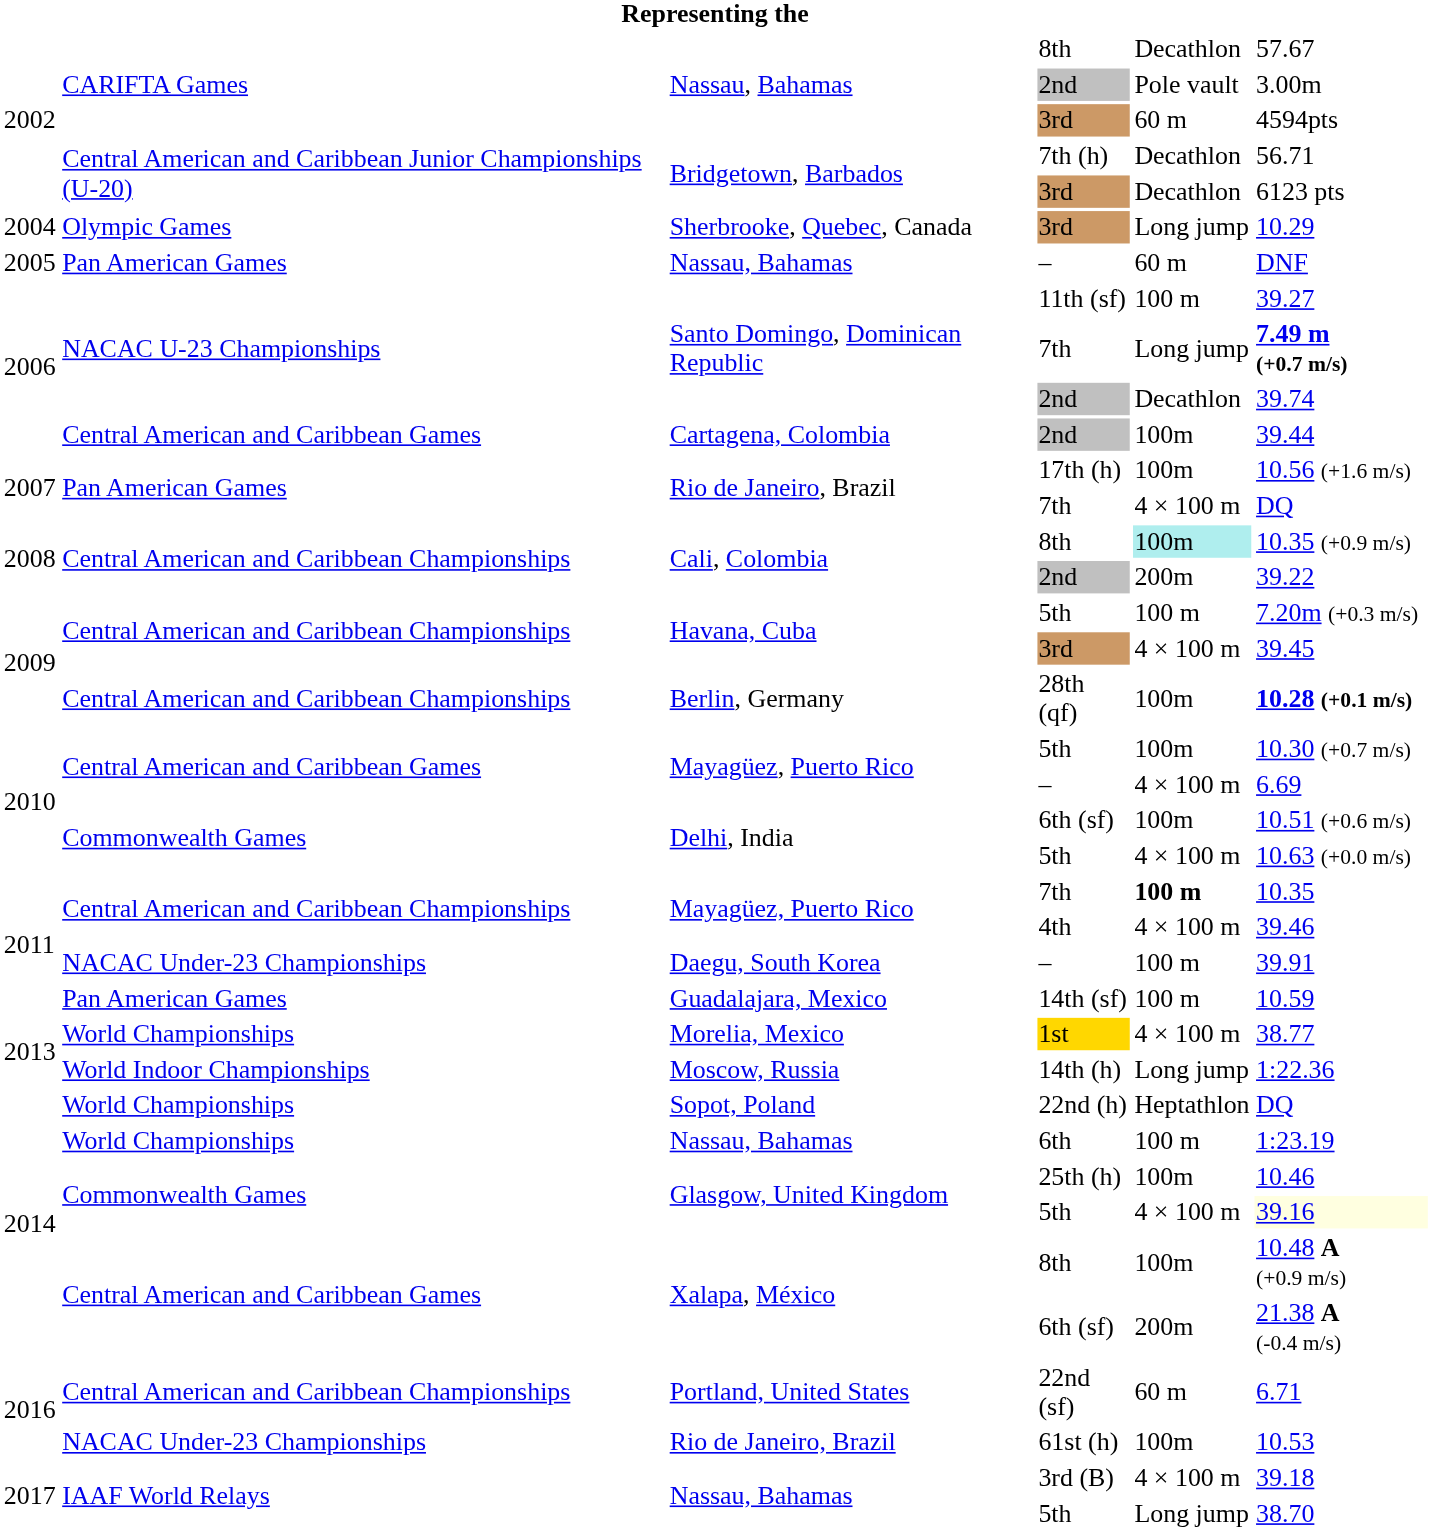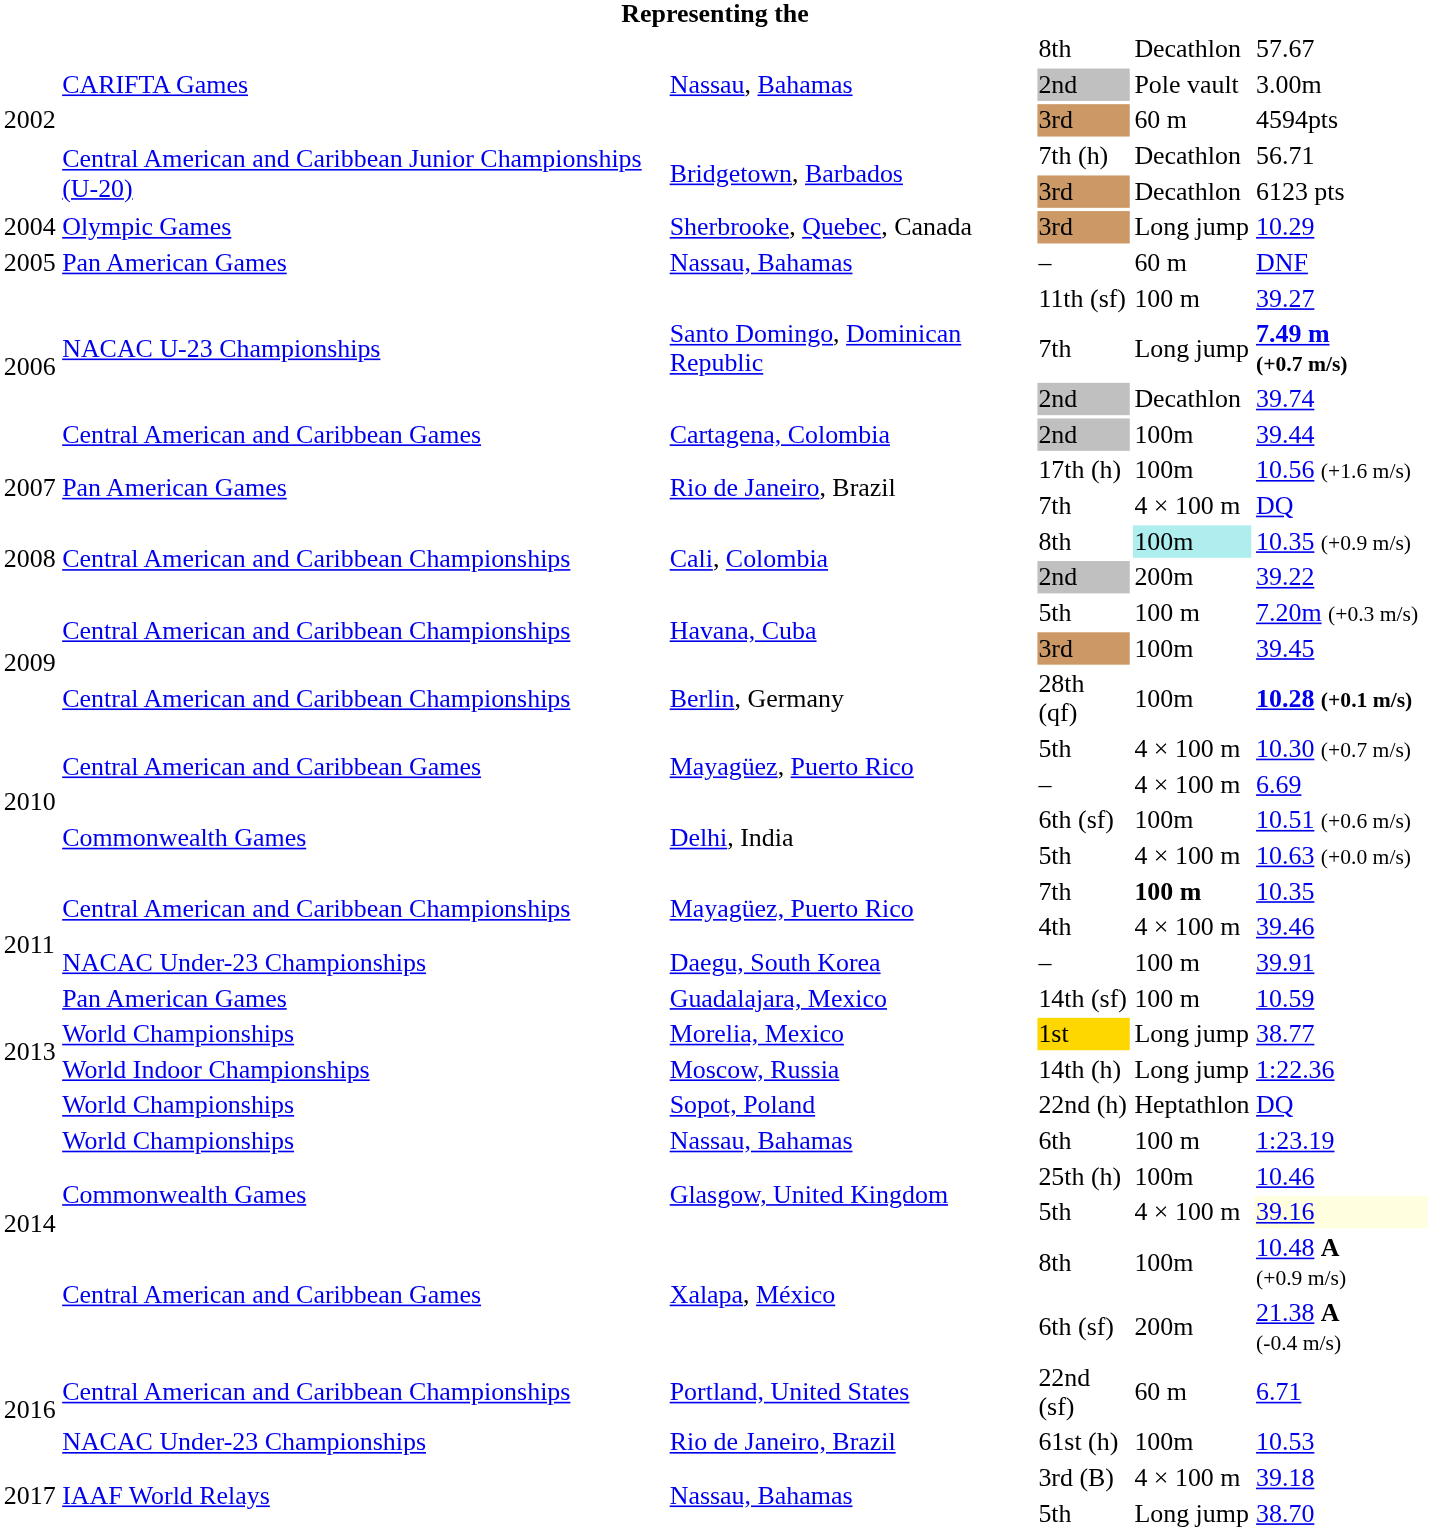 <table>
 <tr>
 <th colspan="6">Representing the </th>
 </tr>
 <tr>
 <td rowspan = "5">2002</td>
 <td rowspan=3><a href='#'>CARIFTA Games</a></td>
 <td rowspan=3><a href='#'>Nassau</a>, <a href='#'>Bahamas</a></td>
 <td>8th</td>
 <td>Decathlon</td>
 <td>57.67</td>
 </tr>
 <tr>
 <td bgcolor=silver>2nd</td>
 <td>Pole vault</td>
 <td>3.00m</td>
 </tr>
 <tr>
 <td bgcolor="cc9966">3rd</td>
 <td>60 m</td>
 <td>4594pts</td>
 </tr>
 <tr>
 <td rowspan = "2"><a href='#'>Central American and Caribbean Junior Championships (U-20)</a></td>
 <td rowspan = "2"><a href='#'>Bridgetown</a>, <a href='#'>Barbados</a></td>
 <td>7th (h)</td>
 <td>Decathlon</td>
 <td>56.71</td>
 </tr>
 <tr>
 <td bgcolor=cc9966>3rd</td>
 <td>Decathlon</td>
 <td>6123 pts</td>
 </tr>
 <tr>
 <td>2004</td>
 <td><a href='#'>Olympic Games</a></td>
 <td><a href='#'>Sherbrooke</a>, <a href='#'>Quebec</a>, Canada</td>
 <td bgcolor="cc9966">3rd</td>
 <td>Long jump</td>
 <td><a href='#'>10.29</a></td>
 </tr>
 <tr>
 <td>2005</td>
 <td><a href='#'>Pan American Games</a></td>
 <td><a href='#'>Nassau, Bahamas</a></td>
 <td>–</td>
 <td>60 m</td>
 <td><a href='#'>DNF</a></td>
 </tr>
 <tr>
 <td rowspan = "4">2006</td>
 <td rowspan=3><a href='#'>NACAC U-23 Championships</a></td>
 <td rowspan=3><a href='#'>Santo Domingo</a>, <a href='#'>Dominican Republic</a></td>
 <td>11th (sf)</td>
 <td>100 m</td>
 <td><a href='#'>39.27</a></td>
 </tr>
 <tr>
 <td>7th</td>
 <td>Long jump</td>
 <td><strong><a href='#'>7.49 m</a> <small>(+0.7 m/s)</small></strong></td>
 </tr>
 <tr>
 <td bgcolor=silver>2nd</td>
 <td>Decathlon</td>
 <td><a href='#'>39.74</a></td>
 </tr>
 <tr>
 <td><a href='#'>Central American and Caribbean Games</a></td>
 <td><a href='#'>Cartagena, Colombia</a></td>
 <td bgcolor="silver">2nd</td>
 <td>100m</td>
 <td><a href='#'>39.44</a></td>
 </tr>
 <tr>
 <td rowspan=2>2007</td>
 <td rowspan=2><a href='#'>Pan American Games</a></td>
 <td rowspan=2><a href='#'>Rio de Janeiro</a>, Brazil</td>
 <td>17th (h)</td>
 <td>100m</td>
 <td><a href='#'>10.56</a> <small>(+1.6 m/s)</small></td>
 </tr>
 <tr>
 <td>7th</td>
 <td>4 × 100 m</td>
 <td><a href='#'>DQ</a></td>
 </tr>
 <tr>
 <td rowspan=2>2008</td>
 <td rowspan=2><a href='#'>Central American and Caribbean Championships</a></td>
 <td rowspan=2><a href='#'>Cali</a>, <a href='#'>Colombia</a></td>
 <td>8th</td>
 <td style="background: paleturquoise;">100m</td>
 <td><a href='#'>10.35</a> <small>(+0.9 m/s)</small></td>
 </tr>
 <tr>
 <td bgcolor=silver>2nd</td>
 <td>200m</td>
 <td><a href='#'>39.22</a></td>
 </tr>
 <tr>
 <td rowspan=3>2009</td>
 <td rowspan=2><a href='#'>Central American and Caribbean Championships</a></td>
 <td rowspan=2><a href='#'>Havana, Cuba</a></td>
 <td>5th</td>
 <td>100 m</td>
 <td><a href='#'>7.20m</a> <small>(+0.3 m/s)</small></td>
 </tr>
 <tr>
 <td bgcolor="cc9966">3rd</td>
-<td>4 × 100 m</td>
+<td>100m</td>
 <td><a href='#'>39.45</a></td>
 </tr>
 <tr>
 <td><a href='#'>Central American and Caribbean Championships</a></td>
 <td><a href='#'>Berlin</a>, Germany</td>
 <td>28th (qf)</td>
 <td>100m</td>
 <td><strong><a href='#'>10.28</a> <small>(+0.1 m/s)</small></strong></td>
 </tr>
 <tr>
 <td rowspan=4>2010</td>
 <td rowspan=2><a href='#'>Central American and Caribbean Games</a></td>
 <td rowspan=2><a href='#'>Mayagüez</a>, <a href='#'>Puerto Rico</a></td>
 <td>5th</td>
-<td>100m</td>
+<td>4 × 100 m</td>
 <td><a href='#'>10.30</a> <small>(+0.7 m/s)</small></td>
 </tr>
 <tr>
 <td>–</td>
 <td>4 × 100 m</td>
 <td><a href='#'>6.69</a></td>
 </tr>
 <tr>
 <td rowspan=2><a href='#'>Commonwealth Games</a></td>
 <td rowspan=2><a href='#'>Delhi</a>, India</td>
 <td>6th (sf)</td>
 <td>100m</td>
 <td><a href='#'>10.51</a>  <small>(+0.6 m/s)</small></td>
 </tr>
 <tr>
 <td>5th</td>
 <td>4 × 100 m</td>
 <td><a href='#'>10.63</a> <small>(+0.0 m/s)</small></td>
 </tr>
 <tr>
 <td rowspan=4>2011</td>
 <td rowspan=2><a href='#'>Central American and Caribbean Championships</a></td>
 <td rowspan=2><a href='#'>Mayagüez, Puerto Rico</a></td>
 <td>7th</td>
 <td><strong>100 m</strong></td>
 <td><a href='#'>10.35</a></td>
 </tr>
 <tr>
 <td>4th</td>
 <td>4 × 100 m</td>
 <td><a href='#'>39.46</a></td>
 </tr>
 <tr>
 <td><a href='#'>NACAC Under-23 Championships</a></td>
 <td><a href='#'>Daegu, South Korea</a></td>
 <td>–</td>
 <td>100 m</td>
 <td><a href='#'>39.91</a></td>
 </tr>
 <tr>
 <td><a href='#'>Pan American Games</a></td>
 <td><a href='#'>Guadalajara, Mexico</a></td>
 <td>14th (sf)</td>
 <td>100 m</td>
 <td><a href='#'>10.59</a></td>
 </tr>
 <tr>
 <td rowspan=2>2013</td>
 <td><a href='#'>World Championships</a></td>
 <td><a href='#'>Morelia, Mexico</a></td>
 <td bgcolor=gold>1st</td>
-<td>4 × 100 m</td>
+<td>Long jump</td>
 <td><a href='#'>38.77</a></td>
 </tr>
 <tr>
 <td><a href='#'>World Indoor Championships</a></td>
 <td><a href='#'>Moscow, Russia</a></td>
 <td>14th (h)</td>
 <td>Long jump</td>
 <td><a href='#'>1:22.36</a></td>
 </tr>
 <tr>
 <td rowspan=6>2014</td>
 <td><a href='#'>World Championships</a></td>
 <td><a href='#'>Sopot, Poland</a></td>
 <td>22nd (h)</td>
 <td>Heptathlon</td>
 <td><a href='#'>DQ</a></td>
 </tr>
 <tr>
 <td><a href='#'>World Championships</a></td>
 <td><a href='#'>Nassau, Bahamas</a></td>
 <td>6th</td>
 <td>100 m</td>
 <td><a href='#'>1:23.19</a></td>
 </tr>
 <tr>
 <td rowspan=2><a href='#'>Commonwealth Games</a></td>
 <td rowspan=2><a href='#'>Glasgow, United Kingdom</a></td>
 <td>25th (h)</td>
 <td>100m</td>
 <td><a href='#'>10.46</a></td>
 </tr>
 <tr>
 <td>5th</td>
 <td>4 × 100 m</td>
 <td style="background: lightyellow;"><a href='#'>39.16</a></td>
 </tr>
 <tr>
 <td rowspan=2><a href='#'>Central American and Caribbean Games</a></td>
 <td rowspan=2><a href='#'>Xalapa</a>, <a href='#'>México</a></td>
 <td>8th</td>
 <td>100m</td>
 <td><a href='#'>10.48</a> <strong>A</strong> <small>(+0.9 m/s)</small></td>
 </tr>
 <tr>
 <td>6th (sf)</td>
 <td>200m</td>
 <td><a href='#'>21.38</a> <strong>A</strong> <small>(-0.4 m/s)</small></td>
 </tr>
 <tr>
 <td rowspan=2>2016</td>
 <td><a href='#'>Central American and Caribbean Championships</a></td>
 <td><a href='#'>Portland, United States</a></td>
 <td>22nd (sf)</td>
 <td>60 m</td>
 <td><a href='#'>6.71</a></td>
 </tr>
 <tr>
 <td><a href='#'>NACAC Under-23 Championships</a></td>
 <td><a href='#'>Rio de Janeiro, Brazil</a></td>
 <td>61st (h)</td>
 <td>100m</td>
 <td><a href='#'>10.53</a></td>
 </tr>
 <tr>
 <td rowspan=2>2017</td>
 <td rowspan=2><a href='#'>IAAF World Relays</a></td>
 <td rowspan=2><a href='#'>Nassau, Bahamas</a></td>
 <td>3rd (B)</td>
 <td>4 × 100 m</td>
 <td><a href='#'>39.18</a></td>
 </tr>
 <tr>
 <td>5th</td>
 <td>Long jump</td>
 <td><a href='#'>38.70</a></td>
 </tr>
 </table>
